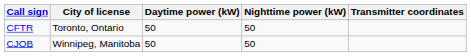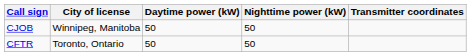 <table class="wikitable sortable">
 <tr>
 <th><a href='#'>Call sign</a></th>
 <th>City of license</th>
 <th>Daytime power (kW)</th>
 <th>Nighttime power (kW)</th>
 <th>Transmitter coordinates</th>
 </tr>
 <tr>
+<td><a href='#'>CJOB</a></td>
+<td>Winnipeg, Manitoba</td>
+<td>50</td>
+<td>50</td>
+<td></td>
+</tr>
+<tr>
 <td><a href='#'>CFTR</a></td>
 <td>Toronto, Ontario</td>
 <td>50</td>
 <td>50</td>
 <td></td>
 </tr>
-<tr>
-<td><a href='#'>CJOB</a></td>
-<td>Winnipeg, Manitoba</td>
-<td>50</td>
-<td>50</td>
-<td></td>
-</tr>
 </table>
